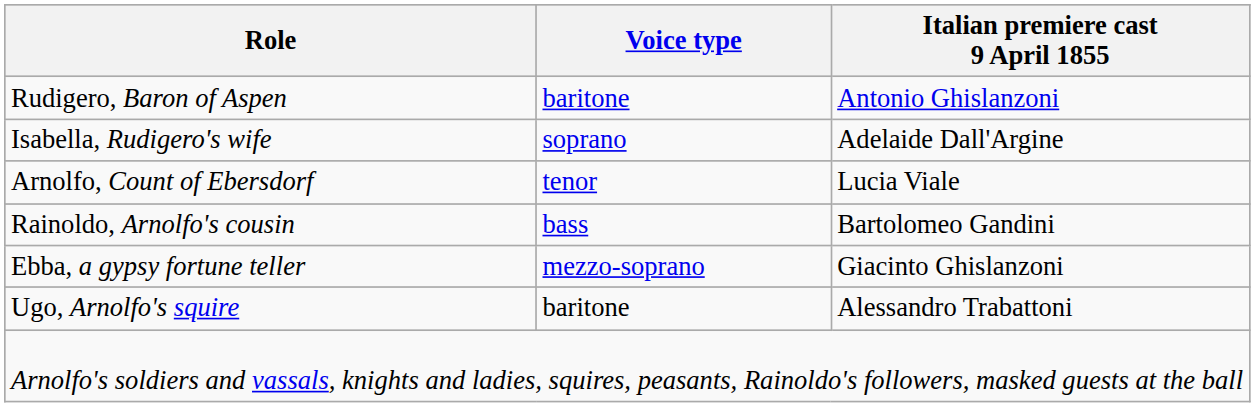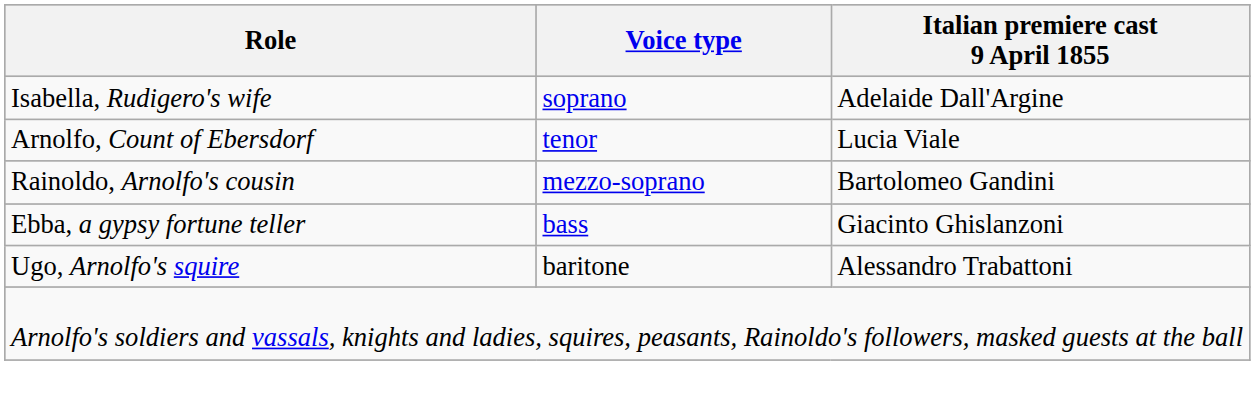 <table class="wikitable">
 <tr>
 <th>Role</th>
 <th><a href='#'>Voice type</a></th>
 <th>Italian premiere cast<br>9 April 1855</th>
-</tr>
-<tr>
-<td>Rudigero, <em>Baron of Aspen</em></td>
-<td><a href='#'>baritone</a></td>
-<td><a href='#'>Antonio Ghislanzoni</a></td>
 </tr>
 <tr>
 <td>Isabella, <em>Rudigero's wife</em></td>
 <td><a href='#'>soprano</a></td>
 <td>Adelaide Dall'Argine</td>
 </tr>
 <tr>
 <td>Arnolfo, <em>Count of Ebersdorf</em></td>
 <td><a href='#'>tenor</a></td>
 <td>Lucia Viale</td>
 </tr>
 <tr>
 <td>Rainoldo, <em>Arnolfo's cousin</em></td>
-<td><a href='#'>bass</a></td>
+<td><a href='#'>mezzo-soprano</a></td>
 <td>Bartolomeo Gandini</td>
 </tr>
 <tr>
 <td>Ebba, <em>a gypsy fortune teller</em></td>
-<td><a href='#'>mezzo-soprano</a></td>
+<td><a href='#'>bass</a></td>
 <td>Giacinto Ghislanzoni</td>
 </tr>
 <tr>
 <td>Ugo, <em>Arnolfo's <a href='#'>squire</a></em></td>
 <td>baritone</td>
 <td>Alessandro Trabattoni</td>
 </tr>
 <tr>
 <td colspan="3"><br><em>Arnolfo's soldiers and <a href='#'>vassals</a>, knights and ladies, squires, peasants, Rainoldo's followers, masked guests at the ball</em></td>
 </tr>
 </table>
